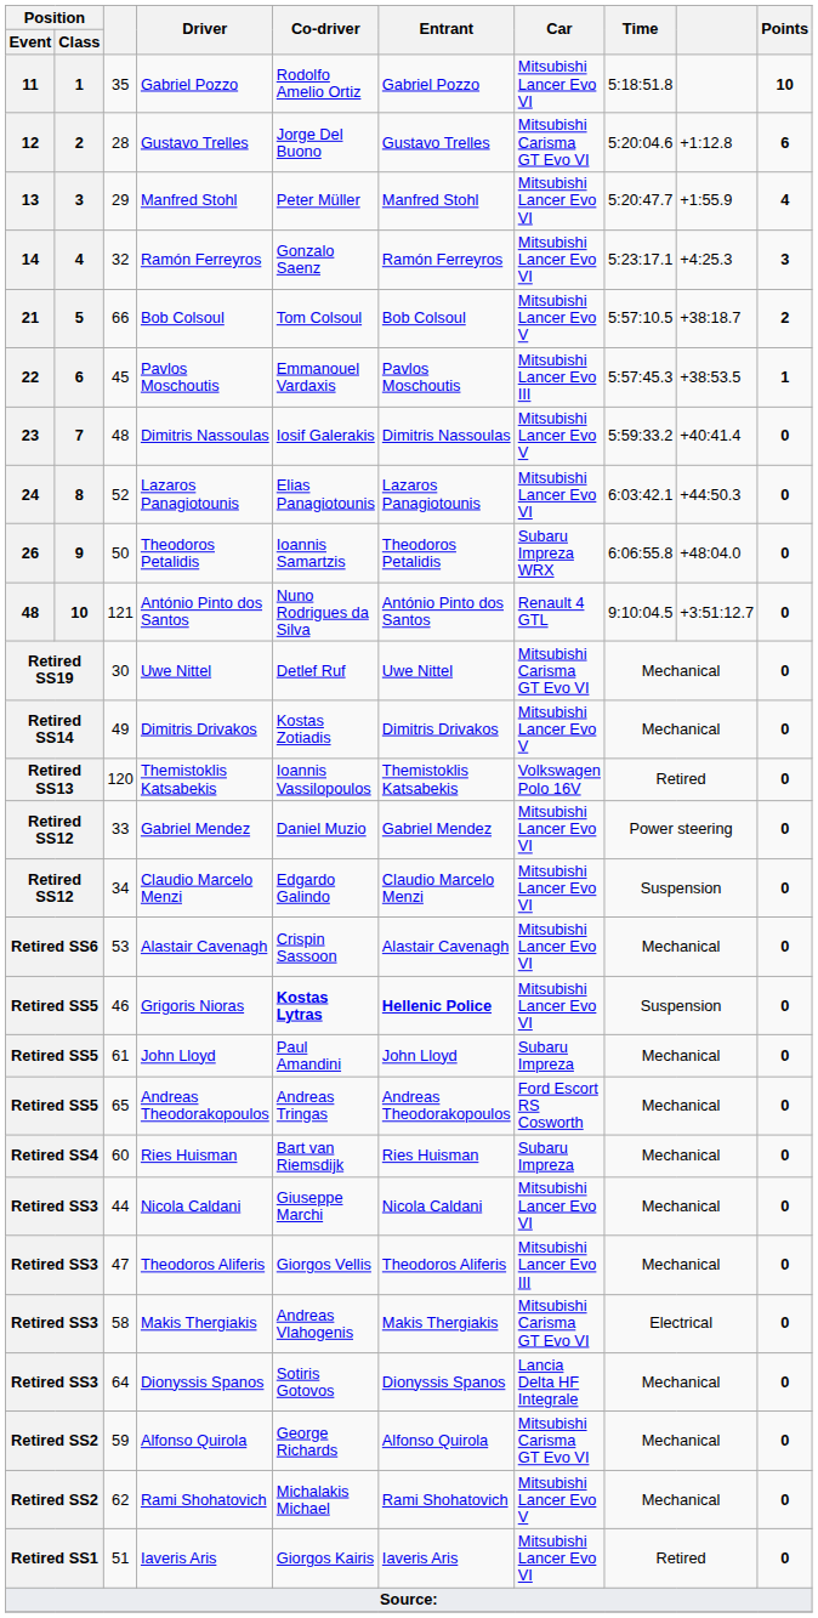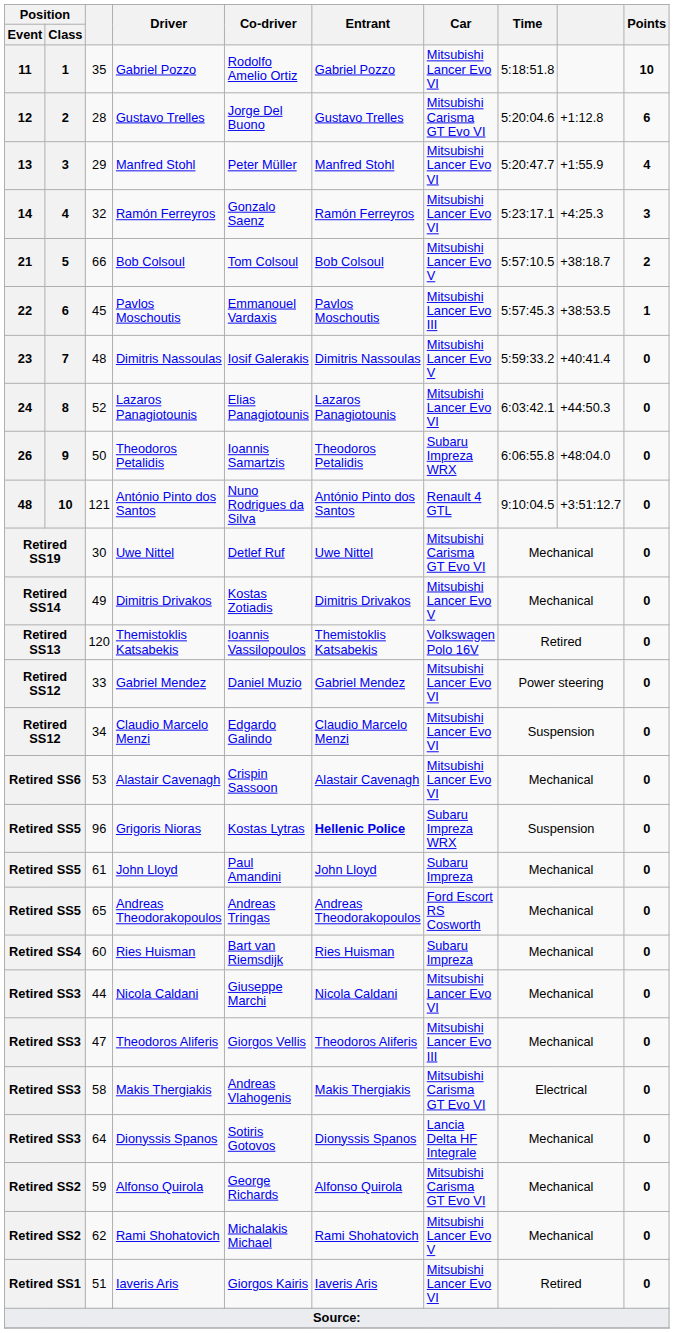 <table class="wikitable" width=85% style="font-size: 85%;">
 <tr>
 <th colspan="2">Position</th>
 <th rowspan="2"></th>
 <th rowspan="2">Driver</th>
 <th rowspan="2">Co-driver</th>
 <th rowspan="2">Entrant</th>
 <th rowspan="2">Car</th>
 <th rowspan="2">Time</th>
 <th rowspan="2"></th>
 <th rowspan="2">Points</th>
 </tr>
 <tr>
 <th>Event</th>
 <th>Class</th>
 </tr>
 <tr>
 <th>11</th>
 <th>1</th>
 <td align="center">35</td>
 <td> <a href='#'>Gabriel Pozzo</a></td>
 <td> <a href='#'>Rodolfo Amelio Ortiz</a></td>
 <td> <a href='#'>Gabriel Pozzo</a></td>
 <td><a href='#'>Mitsubishi Lancer Evo VI</a></td>
 <td>5:18:51.8</td>
 <td></td>
 <td align="center"><strong>10</strong></td>
 </tr>
 <tr>
 <th>12</th>
 <th>2</th>
 <td align="center">28</td>
 <td> <a href='#'>Gustavo Trelles</a></td>
 <td> <a href='#'>Jorge Del Buono</a></td>
 <td> <a href='#'>Gustavo Trelles</a></td>
 <td><a href='#'>Mitsubishi Carisma GT Evo VI</a></td>
 <td>5:20:04.6</td>
 <td>+1:12.8</td>
 <td align="center"><strong>6</strong></td>
 </tr>
 <tr>
 <th>13</th>
 <th>3</th>
 <td align="center">29</td>
 <td> <a href='#'>Manfred Stohl</a></td>
 <td> <a href='#'>Peter Müller</a></td>
 <td> <a href='#'>Manfred Stohl</a></td>
 <td><a href='#'>Mitsubishi Lancer Evo VI</a></td>
 <td>5:20:47.7</td>
 <td>+1:55.9</td>
 <td align="center"><strong>4</strong></td>
 </tr>
 <tr>
 <th>14</th>
 <th>4</th>
 <td align="center">32</td>
 <td> <a href='#'>Ramón Ferreyros</a></td>
 <td> <a href='#'>Gonzalo Saenz</a></td>
 <td> <a href='#'>Ramón Ferreyros</a></td>
 <td><a href='#'>Mitsubishi Lancer Evo VI</a></td>
 <td>5:23:17.1</td>
 <td>+4:25.3</td>
 <td align="center"><strong>3</strong></td>
 </tr>
 <tr>
 <th>21</th>
 <th>5</th>
 <td align="center">66</td>
 <td> <a href='#'>Bob Colsoul</a></td>
 <td> <a href='#'>Tom Colsoul</a></td>
 <td> <a href='#'>Bob Colsoul</a></td>
 <td><a href='#'>Mitsubishi Lancer Evo V</a></td>
 <td>5:57:10.5</td>
 <td>+38:18.7</td>
 <td align="center"><strong>2</strong></td>
 </tr>
 <tr>
 <th>22</th>
 <th>6</th>
 <td align="center">45</td>
 <td> <a href='#'>Pavlos Moschoutis</a></td>
 <td> <a href='#'>Emmanouel Vardaxis</a></td>
 <td> <a href='#'>Pavlos Moschoutis</a></td>
 <td><a href='#'>Mitsubishi Lancer Evo III</a></td>
 <td>5:57:45.3</td>
 <td>+38:53.5</td>
 <td align="center"><strong>1</strong></td>
 </tr>
 <tr>
 <th>23</th>
 <th>7</th>
 <td align="center">48</td>
 <td> <a href='#'>Dimitris Nassoulas</a></td>
 <td> <a href='#'>Iosif Galerakis</a></td>
 <td> <a href='#'>Dimitris Nassoulas</a></td>
 <td><a href='#'>Mitsubishi Lancer Evo V</a></td>
 <td>5:59:33.2</td>
 <td>+40:41.4</td>
 <td align="center"><strong>0</strong></td>
 </tr>
 <tr>
 <th>24</th>
 <th>8</th>
 <td align="center">52</td>
 <td> <a href='#'>Lazaros Panagiotounis</a></td>
 <td> <a href='#'>Elias Panagiotounis</a></td>
 <td> <a href='#'>Lazaros Panagiotounis</a></td>
 <td><a href='#'>Mitsubishi Lancer Evo VI</a></td>
 <td>6:03:42.1</td>
 <td>+44:50.3</td>
 <td align="center"><strong>0</strong></td>
 </tr>
 <tr>
 <th>26</th>
 <th>9</th>
 <td align="center">50</td>
 <td> <a href='#'>Theodoros Petalidis</a></td>
 <td> <a href='#'>Ioannis Samartzis</a></td>
 <td> <a href='#'>Theodoros Petalidis</a></td>
 <td><a href='#'>Subaru Impreza WRX</a></td>
 <td>6:06:55.8</td>
 <td>+48:04.0</td>
 <td align="center"><strong>0</strong></td>
 </tr>
 <tr>
 <th>48</th>
 <th>10</th>
 <td align="center">121</td>
 <td> <a href='#'>António Pinto dos Santos</a></td>
 <td> <a href='#'>Nuno Rodrigues da Silva</a></td>
 <td> <a href='#'>António Pinto dos Santos</a></td>
 <td><a href='#'>Renault 4 GTL</a></td>
 <td>9:10:04.5</td>
 <td>+3:51:12.7</td>
 <td align="center"><strong>0</strong></td>
 </tr>
 <tr>
 <th colspan="2">Retired SS19</th>
 <td align="center">30</td>
 <td> <a href='#'>Uwe Nittel</a></td>
 <td> <a href='#'>Detlef Ruf</a></td>
 <td> <a href='#'>Uwe Nittel</a></td>
 <td><a href='#'>Mitsubishi Carisma GT Evo VI</a></td>
 <td align="center" colspan="2">Mechanical</td>
 <td align="center"><strong>0</strong></td>
 </tr>
 <tr>
 <th colspan="2">Retired SS14</th>
 <td align="center">49</td>
 <td> <a href='#'>Dimitris Drivakos</a></td>
 <td> <a href='#'>Kostas Zotiadis</a></td>
 <td> <a href='#'>Dimitris Drivakos</a></td>
 <td><a href='#'>Mitsubishi Lancer Evo V</a></td>
 <td align="center" colspan="2">Mechanical</td>
 <td align="center"><strong>0</strong></td>
 </tr>
 <tr>
 <th colspan="2">Retired SS13</th>
 <td align="center">120</td>
 <td> <a href='#'>Themistoklis Katsabekis</a></td>
 <td> <a href='#'>Ioannis Vassilopoulos</a></td>
 <td> <a href='#'>Themistoklis Katsabekis</a></td>
 <td><a href='#'>Volkswagen Polo 16V</a></td>
 <td align="center" colspan="2">Retired</td>
 <td align="center"><strong>0</strong></td>
 </tr>
 <tr>
 <th colspan="2">Retired SS12</th>
 <td align="center">33</td>
 <td> <a href='#'>Gabriel Mendez</a></td>
 <td> <a href='#'>Daniel Muzio</a></td>
 <td> <a href='#'>Gabriel Mendez</a></td>
 <td><a href='#'>Mitsubishi Lancer Evo VI</a></td>
 <td align="center" colspan="2">Power steering</td>
 <td align="center"><strong>0</strong></td>
 </tr>
 <tr>
 <th colspan="2">Retired SS12</th>
 <td align="center">34</td>
 <td> <a href='#'>Claudio Marcelo Menzi</a></td>
 <td> <a href='#'>Edgardo Galindo</a></td>
 <td> <a href='#'>Claudio Marcelo Menzi</a></td>
 <td><a href='#'>Mitsubishi Lancer Evo VI</a></td>
 <td align="center" colspan="2">Suspension</td>
 <td align="center"><strong>0</strong></td>
 </tr>
 <tr>
 <th colspan="2">Retired SS6</th>
 <td align="center">53</td>
 <td> <a href='#'>Alastair Cavenagh</a></td>
 <td> <a href='#'>Crispin Sassoon</a></td>
 <td> <a href='#'>Alastair Cavenagh</a></td>
 <td><a href='#'>Mitsubishi Lancer Evo VI</a></td>
 <td align="center" colspan="2">Mechanical</td>
 <td align="center"><strong>0</strong></td>
 </tr>
 <tr>
 <th colspan="2">Retired SS5</th>
-<td align="center">46</td>
+<td align="center">96</td>
 <td> <a href='#'>Grigoris Nioras</a></td>
-<td><strong> <a href='#'>Kostas Lytras</a></strong></td>
+<td> <a href='#'>Kostas Lytras</a></td>
 <td><strong> <a href='#'>Hellenic Police</a></strong></td>
-<td><a href='#'>Mitsubishi Lancer Evo VI</a></td>
+<td><a href='#'>Subaru Impreza WRX</a></td>
 <td align="center" colspan="2">Suspension</td>
 <td align="center"><strong>0</strong></td>
 </tr>
 <tr>
 <th colspan="2">Retired SS5</th>
 <td align="center">61</td>
 <td> <a href='#'>John Lloyd</a></td>
 <td> <a href='#'>Paul Amandini</a></td>
 <td> <a href='#'>John Lloyd</a></td>
 <td><a href='#'>Subaru Impreza</a></td>
 <td align="center" colspan="2">Mechanical</td>
 <td align="center"><strong>0</strong></td>
 </tr>
 <tr>
 <th colspan="2">Retired SS5</th>
 <td align="center">65</td>
 <td> <a href='#'>Andreas Theodorakopoulos</a></td>
 <td> <a href='#'>Andreas Tringas</a></td>
 <td> <a href='#'>Andreas Theodorakopoulos</a></td>
 <td><a href='#'>Ford Escort RS Cosworth</a></td>
 <td align="center" colspan="2">Mechanical</td>
 <td align="center"><strong>0</strong></td>
 </tr>
 <tr>
 <th colspan="2">Retired SS4</th>
 <td align="center">60</td>
 <td> <a href='#'>Ries Huisman</a></td>
 <td> <a href='#'>Bart van Riemsdijk</a></td>
 <td> <a href='#'>Ries Huisman</a></td>
 <td><a href='#'>Subaru Impreza</a></td>
 <td align="center" colspan="2">Mechanical</td>
 <td align="center"><strong>0</strong></td>
 </tr>
 <tr>
 <th colspan="2">Retired SS3</th>
 <td align="center">44</td>
 <td> <a href='#'>Nicola Caldani</a></td>
 <td> <a href='#'>Giuseppe Marchi</a></td>
 <td> <a href='#'>Nicola Caldani</a></td>
 <td><a href='#'>Mitsubishi Lancer Evo VI</a></td>
 <td align="center" colspan="2">Mechanical</td>
 <td align="center"><strong>0</strong></td>
 </tr>
 <tr>
 <th colspan="2">Retired SS3</th>
 <td align="center">47</td>
 <td> <a href='#'>Theodoros Aliferis</a></td>
 <td> <a href='#'>Giorgos Vellis</a></td>
 <td> <a href='#'>Theodoros Aliferis</a></td>
 <td><a href='#'>Mitsubishi Lancer Evo III</a></td>
 <td align="center" colspan="2">Mechanical</td>
 <td align="center"><strong>0</strong></td>
 </tr>
 <tr>
 <th colspan="2">Retired SS3</th>
 <td align="center">58</td>
 <td> <a href='#'>Makis Thergiakis</a></td>
 <td> <a href='#'>Andreas Vlahogenis</a></td>
 <td> <a href='#'>Makis Thergiakis</a></td>
 <td><a href='#'>Mitsubishi Carisma GT Evo VI</a></td>
 <td align="center" colspan="2">Electrical</td>
 <td align="center"><strong>0</strong></td>
 </tr>
 <tr>
 <th colspan="2">Retired SS3</th>
 <td align="center">64</td>
 <td> <a href='#'>Dionyssis Spanos</a></td>
 <td> <a href='#'>Sotiris Gotovos</a></td>
 <td> <a href='#'>Dionyssis Spanos</a></td>
 <td><a href='#'>Lancia Delta HF Integrale</a></td>
 <td align="center" colspan="2">Mechanical</td>
 <td align="center"><strong>0</strong></td>
 </tr>
 <tr>
 <th colspan="2">Retired SS2</th>
 <td align="center">59</td>
 <td> <a href='#'>Alfonso Quirola</a></td>
 <td> <a href='#'>George Richards</a></td>
 <td> <a href='#'>Alfonso Quirola</a></td>
 <td><a href='#'>Mitsubishi Carisma GT Evo VI</a></td>
 <td align="center" colspan="2">Mechanical</td>
 <td align="center"><strong>0</strong></td>
 </tr>
 <tr>
 <th colspan="2">Retired SS2</th>
 <td align="center">62</td>
 <td> <a href='#'>Rami Shohatovich</a></td>
 <td> <a href='#'>Michalakis Michael</a></td>
 <td> <a href='#'>Rami Shohatovich</a></td>
 <td><a href='#'>Mitsubishi Lancer Evo V</a></td>
 <td align="center" colspan="2">Mechanical</td>
 <td align="center"><strong>0</strong></td>
 </tr>
 <tr>
 <th colspan="2">Retired SS1</th>
 <td align="center">51</td>
 <td> <a href='#'>Iaveris Aris</a></td>
 <td> <a href='#'>Giorgos Kairis</a></td>
 <td> <a href='#'>Iaveris Aris</a></td>
 <td><a href='#'>Mitsubishi Lancer Evo VI</a></td>
 <td align="center" colspan="2">Retired</td>
 <td align="center"><strong>0</strong></td>
 </tr>
 <tr>
 <td style="background-color:#EAECF0; text-align:center" colspan="10"><strong>Source:</strong></td>
 </tr>
 <tr>
 </tr>
 </table>
